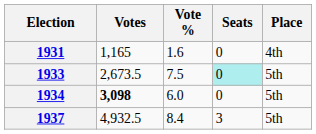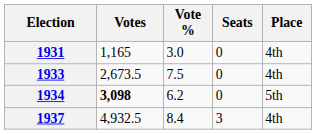 <table class="wikitable">
 <tr>
 <th width="100px">Election</th>
 <th width="70px">Votes</th>
 <th width="50px">Vote %</th>
 <th width="50px">Seats</th>
 <th width="50px">Place</th>
 </tr>
 <tr>
 <th><a href='#'>1931</a></th>
 <td>1,165 </td>
-<td>1.6 </td>
+<td>3.0 </td>
 <td>0 </td>
 <td>4th </td>
 </tr>
 <tr>
 <th><a href='#'>1933</a></th>
 <td>2,673.5 </td>
 <td>7.5 </td>
-<td style="background: paleturquoise;">0 </td>
-<td>5th </td>
+<td>0 </td>
+<td>4th </td>
 </tr>
 <tr>
 <th><a href='#'>1934</a></th>
 <td><strong>3,098 </strong></td>
-<td>6.0 </td>
+<td>6.2 </td>
 <td>0 </td>
 <td>5th </td>
 </tr>
 <tr>
 <th><a href='#'>1937</a></th>
 <td>4,932.5 </td>
 <td>8.4 </td>
 <td>3 </td>
-<td>5th </td>
+<td>4th </td>
 </tr>
 </table>
